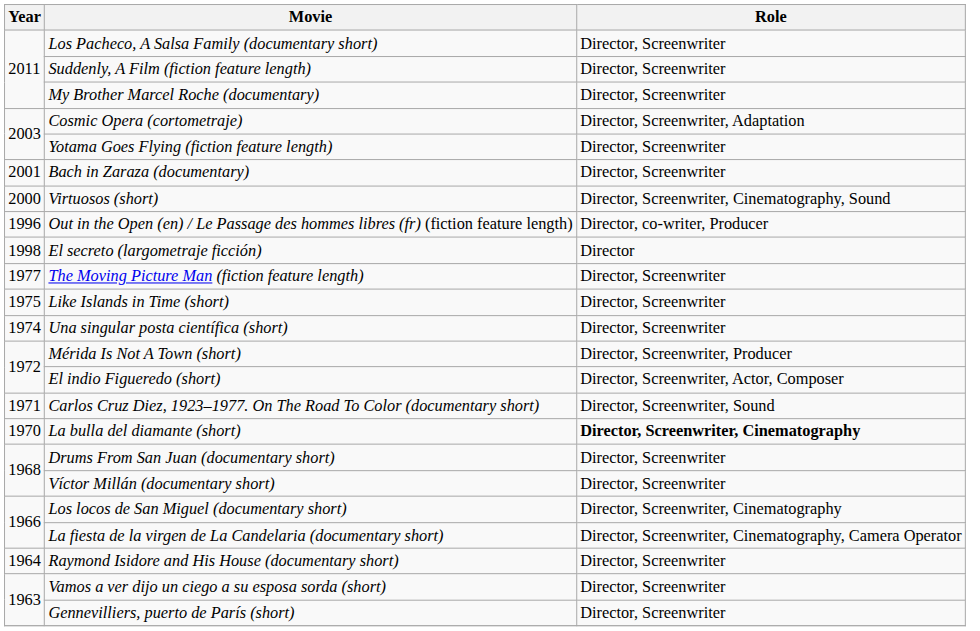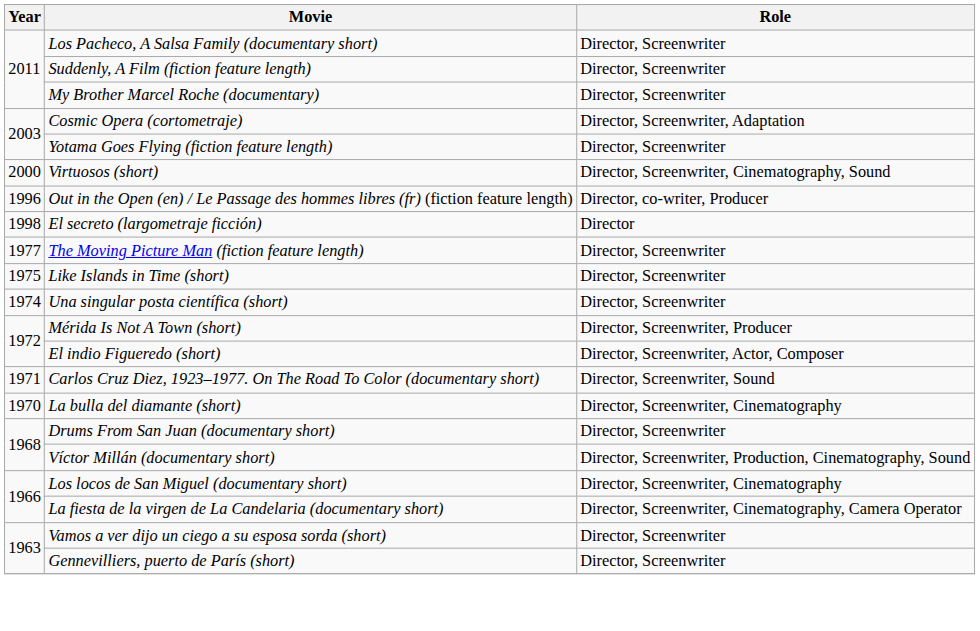 <table class="wikitable">
 <tr>
 <th>Year</th>
 <th>Movie</th>
 <th>Role</th>
 </tr>
 <tr>
 <td rowspan="3">2011</td>
 <td><em>Los Pacheco, A Salsa Family (documentary short)</em></td>
 <td>Director, Screenwriter</td>
 </tr>
 <tr>
 <td><em>Suddenly, A Film (fiction feature length)</em></td>
 <td>Director, Screenwriter</td>
 </tr>
 <tr>
 <td><em>My Brother Marcel Roche (documentary)</em></td>
 <td>Director, Screenwriter</td>
 </tr>
 <tr>
 <td rowspan="2">2003</td>
 <td><em>Cosmic Opera (cortometraje)</em></td>
 <td>Director, Screenwriter, Adaptation</td>
 </tr>
 <tr>
 <td><em>Yotama Goes Flying (fiction feature length) </em></td>
-<td>Director, Screenwriter</td>
-</tr>
-<tr>
-<td rowspan="1">2001</td>
-<td><em>Bach in Zaraza (documentary)</em></td>
 <td>Director, Screenwriter</td>
 </tr>
 <tr>
 <td rowspan="1">2000</td>
 <td><em>Virtuosos (short)</em></td>
 <td>Director, Screenwriter, Cinematography, Sound</td>
 </tr>
 <tr>
 <td rowspan="1">1996</td>
 <td><em>Out in the Open (en) / Le Passage des hommes libres (fr)</em> (fiction feature length)</td>
 <td>Director, co-writer, Producer</td>
 </tr>
 <tr>
 <td rowspan="1">1998</td>
 <td><em>El secreto (largometraje ficción)</em></td>
 <td>Director</td>
 </tr>
 <tr>
 <td rowspan="1">1977</td>
 <td><em><a href='#'>The Moving Picture Man</a> (fiction feature length)</em></td>
 <td>Director, Screenwriter</td>
 </tr>
 <tr>
 <td rowspan="1">1975</td>
 <td><em>Like Islands in Time (short)</em></td>
 <td>Director, Screenwriter</td>
 </tr>
 <tr>
 <td rowspan="1">1974</td>
 <td><em>Una singular posta científica (short)</em></td>
 <td>Director, Screenwriter</td>
 </tr>
 <tr>
 <td rowspan="2">1972</td>
 <td><em>Mérida Is Not A Town (short)</em></td>
 <td>Director, Screenwriter, Producer</td>
 </tr>
 <tr>
 <td><em>El indio Figueredo (short)</em></td>
 <td>Director, Screenwriter, Actor, Composer</td>
 </tr>
 <tr>
 <td rowspan="1">1971</td>
 <td><em>Carlos Cruz Diez, 1923–1977. On The Road To Color (documentary short)</em></td>
 <td>Director, Screenwriter, Sound</td>
 </tr>
 <tr>
 <td rowspan="1">1970</td>
 <td><em>La bulla del diamante (short)</em></td>
-<td><strong>Director, Screenwriter, Cinematography</strong></td>
+<td>Director, Screenwriter, Cinematography</td>
 </tr>
 <tr>
 <td rowspan="2">1968</td>
 <td><em>Drums From San Juan (documentary short)</em></td>
 <td>Director, Screenwriter</td>
 </tr>
 <tr>
 <td><em>Víctor Millán (documentary short)</em></td>
-<td>Director, Screenwriter</td>
+<td>Director, Screenwriter, Production, Cinematography, Sound</td>
 </tr>
 <tr>
 <td rowspan="2">1966</td>
 <td><em>Los locos de San Miguel (documentary short)</em></td>
 <td>Director, Screenwriter, Cinematography</td>
 </tr>
 <tr>
 <td><em>La fiesta de la virgen de La Candelaria (documentary short)</em></td>
 <td>Director, Screenwriter, Cinematography, Camera Operator</td>
-</tr>
-<tr>
-<td rowspan="1">1964</td>
-<td><em>Raymond Isidore and His House (documentary short)</em></td>
-<td>Director, Screenwriter</td>
 </tr>
 <tr>
 <td rowspan="2">1963</td>
 <td><em>Vamos a ver dijo un ciego a su esposa sorda (short)</em></td>
 <td>Director, Screenwriter</td>
 </tr>
 <tr>
 <td><em>Gennevilliers, puerto de París (short)</em></td>
 <td>Director, Screenwriter</td>
 </tr>
 <tr>
 </tr>
 </table>
